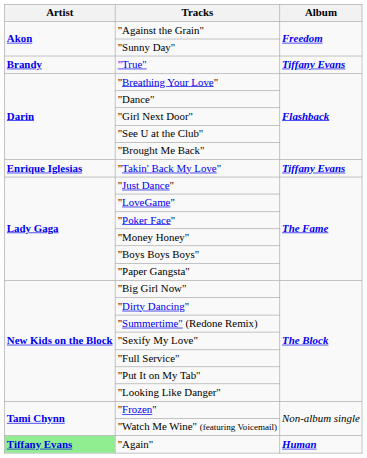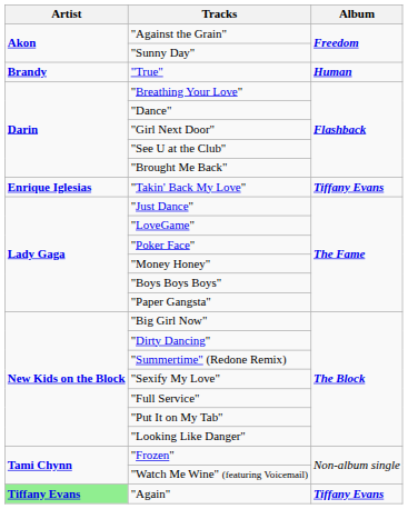 <table class="wikitable">
 <tr>
 <th rowspan="1">Artist</th>
 <th rowspan="1">Tracks</th>
 <th rowspan="1">Album</th>
 </tr>
 <tr>
 <td rowspan="2"><strong><a href='#'>Akon</a></strong></td>
 <td>"Against the Grain" </td>
 <td rowspan="2"><strong><em><a href='#'>Freedom</a></em></strong></td>
 </tr>
 <tr>
 <td>"Sunny Day" </td>
 </tr>
 <tr>
 <td><strong><a href='#'>Brandy</a></strong></td>
 <td><a href='#'>"True"</a></td>
-<td><strong><em><a href='#'>Tiffany Evans</a></em></strong></td>
+<td><strong><em><a href='#'>Human</a></em></strong></td>
 </tr>
 <tr>
 <td rowspan="5"><strong><a href='#'>Darin</a></strong></td>
 <td>"<a href='#'>Breathing Your Love</a>" </td>
 <td rowspan="5"><strong><em><a href='#'>Flashback</a></em></strong></td>
 </tr>
 <tr>
 <td>"Dance"</td>
 </tr>
 <tr>
 <td>"Girl Next Door"</td>
 </tr>
 <tr>
 <td>"See U at the Club"</td>
 </tr>
 <tr>
 <td>"Brought Me Back"</td>
 </tr>
 <tr>
 <td><strong><a href='#'>Enrique Iglesias</a></strong></td>
 <td>"<a href='#'>Takin' Back My Love</a>" </td>
 <td><strong><em><a href='#'>Tiffany Evans</a></em></strong></td>
 </tr>
 <tr>
 <td rowspan="6"><strong><a href='#'>Lady Gaga</a></strong></td>
 <td>"<a href='#'>Just Dance</a>" </td>
 <td rowspan="6"><strong><em><a href='#'>The Fame</a></em></strong></td>
 </tr>
 <tr>
 <td>"<a href='#'>LoveGame</a>"</td>
 </tr>
 <tr>
 <td>"<a href='#'>Poker Face</a>"</td>
 </tr>
 <tr>
 <td>"Money Honey"</td>
 </tr>
 <tr>
 <td>"Boys Boys Boys"</td>
 </tr>
 <tr>
 <td>"Paper Gangsta"</td>
 </tr>
 <tr>
 <td rowspan="7"><strong><a href='#'>New Kids on the Block</a></strong></td>
 <td>"Big Girl Now" </td>
 <td rowspan="7"><strong><em><a href='#'>The Block</a></em></strong></td>
 </tr>
 <tr>
 <td>"<a href='#'>Dirty Dancing</a>"</td>
 </tr>
 <tr>
 <td>"<a href='#'>Summertime"</a> (Redone Remix)</td>
 </tr>
 <tr>
 <td>"Sexify My Love"</td>
 </tr>
 <tr>
 <td>"Full Service" </td>
 </tr>
 <tr>
 <td>"Put It on My Tab" </td>
 </tr>
 <tr>
 <td>"Looking Like Danger"</td>
 </tr>
 <tr>
 <td rowspan="2"><strong><a href='#'>Tami Chynn</a></strong></td>
 <td>"<a href='#'>Frozen</a>" </td>
 <td rowspan="2"><em>Non-album single</em></td>
 </tr>
 <tr>
 <td>"Watch Me Wine" <small>(featuring Voicemail)</small></td>
 </tr>
 <tr>
 <td style="background: lightgreen;"><strong><a href='#'>Tiffany Evans</a></strong></td>
 <td>"Again"</td>
-<td><strong><em><a href='#'>Human</a></em></strong></td>
+<td><strong><em><a href='#'>Tiffany Evans</a></em></strong></td>
 </tr>
 </table>
